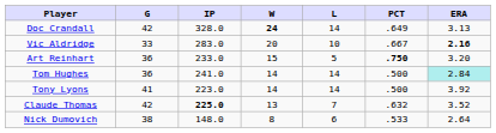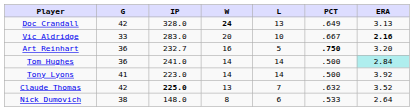 <table class="wikitable sortable">
 <tr>
 <th style="background:#ddf; width:16%;">Player</th>
 <th style="background:#ddf; width:9%;">G</th>
 <th style="background:#ddf; width:9%;">IP</th>
 <th style="background:#ddf; width:9%;">W</th>
 <th style="background:#ddf; width:9%;">L</th>
 <th style="background:#ddf; width:9%;">PCT</th>
 <th style="background:#ddf; width:9%;">ERA</th>
 </tr>
 <tr style="text-align:center;">
 <td><a href='#'>Doc Crandall</a></td>
 <td>42</td>
 <td>328.0</td>
 <td><strong>24</strong></td>
-<td>14</td>
+<td>13</td>
 <td>.649</td>
 <td>3.13</td>
 </tr>
 <tr style="text-align:center;">
 <td><a href='#'>Vic Aldridge</a></td>
 <td>33</td>
 <td>283.0</td>
 <td>20</td>
 <td>10</td>
 <td>.667</td>
 <td><strong>2.16</strong></td>
 </tr>
 <tr style="text-align:center;">
 <td><a href='#'>Art Reinhart</a></td>
 <td>36</td>
-<td>233.0</td>
-<td>15</td>
+<td>232.7</td>
+<td>16</td>
 <td>5</td>
 <td><strong>.750</strong></td>
 <td>3.20</td>
 </tr>
 <tr style="text-align:center;">
 <td><a href='#'>Tom Hughes</a></td>
 <td>36</td>
 <td>241.0</td>
 <td>14</td>
 <td>14</td>
 <td>.500</td>
 <td style="background: paleturquoise;">2.84</td>
 </tr>
 <tr style="text-align:center;">
 <td><a href='#'>Tony Lyons</a></td>
 <td>41</td>
 <td>223.0</td>
 <td>14</td>
 <td>14</td>
 <td>.500</td>
 <td>3.92</td>
 </tr>
 <tr style="text-align:center;">
 <td><a href='#'>Claude Thomas</a></td>
 <td>42</td>
 <td><strong>225.0</strong></td>
 <td>13</td>
 <td>7</td>
 <td>.632</td>
 <td>3.52</td>
 </tr>
 <tr style="text-align:center;">
 <td><a href='#'>Nick Dumovich</a></td>
 <td>38</td>
 <td>148.0</td>
 <td>8</td>
 <td>6</td>
 <td>.533</td>
 <td>2.64</td>
 </tr>
 </table>
